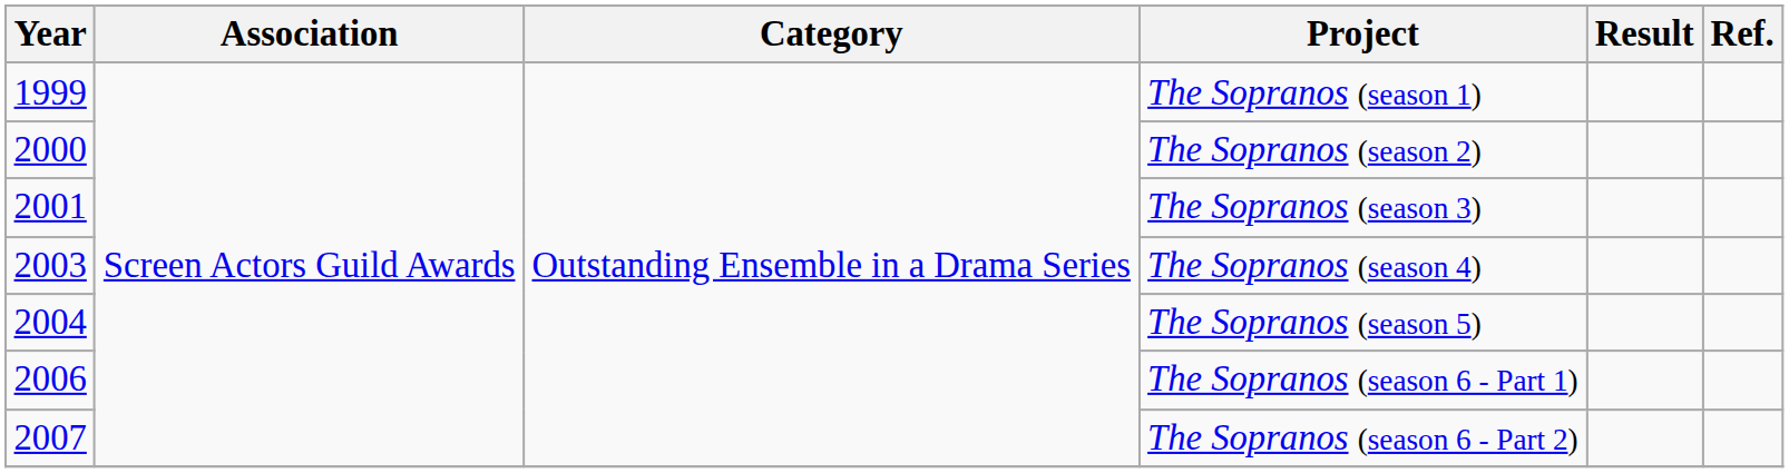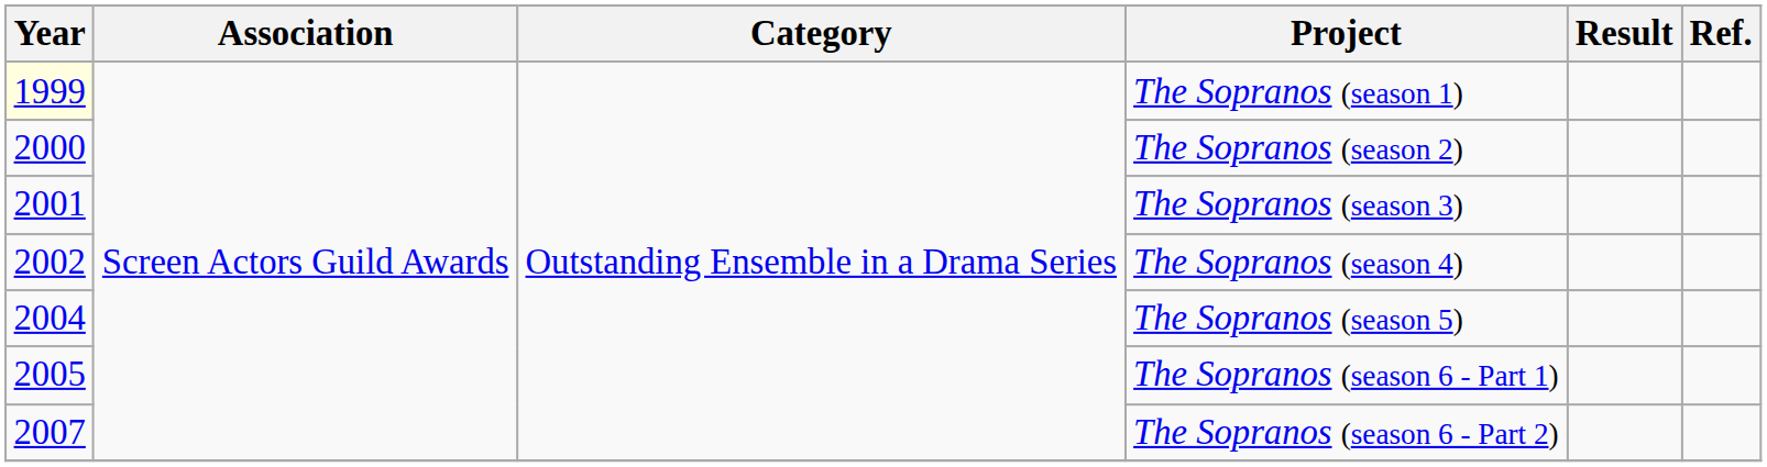 <table class="wikitable sortable">
 <tr>
 <th>Year</th>
 <th>Association</th>
 <th>Category</th>
 <th>Project</th>
 <th>Result</th>
 <th class="unsortable">Ref.</th>
 </tr>
 <tr>
-<td><a href='#'>1999</a></td>
+<td style="background: lightyellow;"><a href='#'>1999</a></td>
 <td rowspan=7><a href='#'>Screen Actors Guild Awards</a></td>
 <td rowspan=7><a href='#'>Outstanding Ensemble in a Drama Series</a></td>
 <td><em><a href='#'>The Sopranos</a></em> <small> (<a href='#'>season 1</a>) </small></td>
 <td></td>
 <td></td>
 </tr>
 <tr>
 <td><a href='#'>2000</a></td>
 <td><em><a href='#'>The Sopranos</a></em> <small> (<a href='#'>season 2</a>) </small></td>
 <td></td>
 <td></td>
 </tr>
 <tr>
 <td><a href='#'>2001</a></td>
 <td><em><a href='#'>The Sopranos</a></em> <small> (<a href='#'>season 3</a>) </small></td>
 <td></td>
 <td></td>
 </tr>
 <tr>
-<td><a href='#'>2003</a></td>
+<td><a href='#'>2002</a></td>
 <td><em><a href='#'>The Sopranos</a></em> <small> (<a href='#'>season 4</a>) </small></td>
 <td></td>
 <td></td>
 </tr>
 <tr>
 <td><a href='#'>2004</a></td>
 <td><em><a href='#'>The Sopranos</a></em> <small> (<a href='#'>season 5</a>) </small></td>
 <td></td>
 <td></td>
 </tr>
 <tr>
-<td><a href='#'>2006</a></td>
+<td><a href='#'>2005</a></td>
 <td><em><a href='#'>The Sopranos</a></em> <small> (<a href='#'>season 6 - Part 1</a>) </small></td>
 <td></td>
 <td></td>
 </tr>
 <tr>
 <td><a href='#'>2007</a></td>
 <td><em><a href='#'>The Sopranos</a></em> <small> (<a href='#'>season 6 - Part 2</a>) </small></td>
 <td></td>
 <td></td>
 </tr>
 <tr>
 </tr>
 </table>
